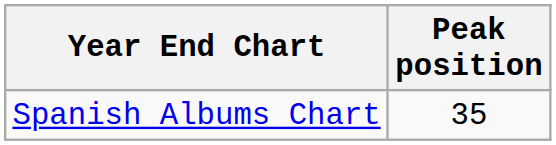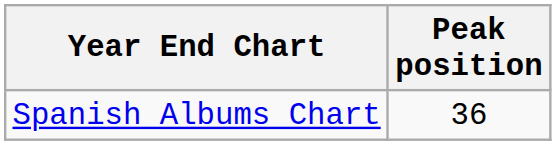 <table class="wikitable">
 <tr>
 <th style="text-align:center;">Year End Chart</th>
 <th style="text-align:center;">Peak<br>position</th>
 </tr>
 <tr>
 <td align="left"><a href='#'>Spanish Albums Chart</a></td>
-<td style="text-align:center;">35</td>
+<td style="text-align:center;">36</td>
 </tr>
 </table>
